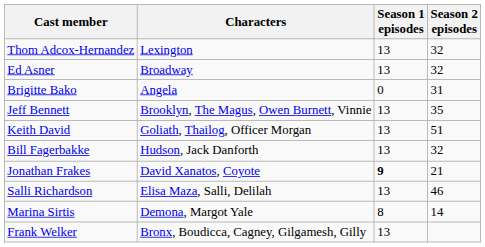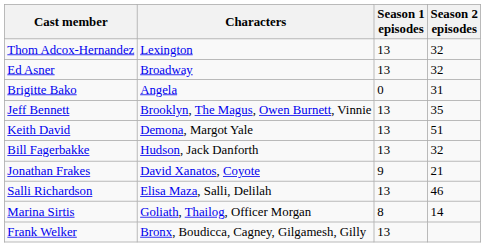 <table class="wikitable">
 <tr>
 <th>Cast member</th>
 <th>Characters</th>
 <th>Season 1<br>episodes</th>
 <th>Season 2<br>episodes</th>
 </tr>
 <tr>
 <td><a href='#'>Thom Adcox-Hernandez</a></td>
 <td><a href='#'>Lexington</a></td>
 <td>13</td>
 <td>32</td>
 </tr>
 <tr>
 <td><a href='#'>Ed Asner</a></td>
 <td><a href='#'>Broadway</a></td>
 <td>13</td>
 <td>32</td>
 </tr>
 <tr>
 <td><a href='#'>Brigitte Bako</a></td>
 <td><a href='#'>Angela</a></td>
 <td>0</td>
 <td>31</td>
 </tr>
 <tr>
 <td><a href='#'>Jeff Bennett</a></td>
 <td><a href='#'>Brooklyn</a>, <a href='#'>The Magus</a>, <a href='#'>Owen Burnett</a>, Vinnie</td>
 <td>13</td>
 <td>35</td>
 </tr>
 <tr>
 <td><a href='#'>Keith David</a></td>
-<td><a href='#'>Goliath</a>, <a href='#'>Thailog</a>, Officer Morgan</td>
+<td><a href='#'>Demona</a>, Margot Yale</td>
 <td>13</td>
 <td>51</td>
 </tr>
 <tr>
 <td><a href='#'>Bill Fagerbakke</a></td>
 <td><a href='#'>Hudson</a>, Jack Danforth</td>
 <td>13</td>
 <td>32</td>
 </tr>
 <tr>
 <td><a href='#'>Jonathan Frakes</a></td>
 <td><a href='#'>David Xanatos</a>, <a href='#'>Coyote</a></td>
-<td><strong>9</strong></td>
+<td>9</td>
 <td>21</td>
 </tr>
 <tr>
 <td><a href='#'>Salli Richardson</a></td>
 <td><a href='#'>Elisa Maza</a>, Salli, Delilah</td>
 <td>13</td>
 <td>46</td>
 </tr>
 <tr>
 <td><a href='#'>Marina Sirtis</a></td>
-<td><a href='#'>Demona</a>, Margot Yale</td>
+<td><a href='#'>Goliath</a>, <a href='#'>Thailog</a>, Officer Morgan</td>
 <td>8</td>
 <td>14</td>
 </tr>
 <tr>
 <td><a href='#'>Frank Welker</a></td>
 <td><a href='#'>Bronx</a>, Boudicca, Cagney, Gilgamesh, Gilly</td>
 <td>13</td>
 <td></td>
 </tr>
 </table>
